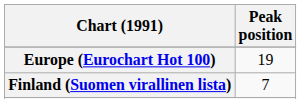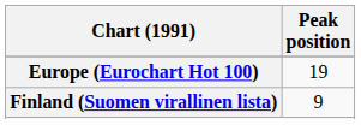 <table class="wikitable sortable plainrowheaders" style="text-align:center">
 <tr>
 <th>Chart (1991)</th>
 <th>Peak<br>position</th>
 </tr>
 <tr>
 </tr>
 <tr>
 </tr>
 <tr>
 </tr>
 <tr>
 <th scope="row">Europe (<a href='#'>Eurochart Hot 100</a>)</th>
 <td>19</td>
 </tr>
 <tr>
 <th scope="row">Finland (<a href='#'>Suomen virallinen lista</a>)</th>
-<td>7</td>
+<td>9</td>
 </tr>
 <tr>
 </tr>
 <tr>
 </tr>
 <tr>
 </tr>
 <tr>
 </tr>
 <tr>
 </tr>
 <tr>
 </tr>
 <tr>
 </tr>
 <tr>
 </tr>
 </table>
